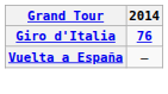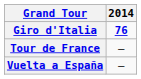 <table class="wikitable plainrowheaders">
 <tr>
 <th scope="col"><a href='#'>Grand Tour</a></th>
 <th scope="col">2014</th>
 </tr>
 <tr style="text-align:center;">
 <th scope="row"> <a href='#'>Giro d'Italia</a></th>
 <td><strong><a href='#'>76</a></strong></td>
 </tr>
 <tr style="text-align:center;">
+<th scope="row"> <a href='#'>Tour de France</a></th>
+<td>—</td>
+</tr>
+<tr style="text-align:center;">
 <th scope="row"> <a href='#'>Vuelta a España</a></th>
 <td>—</td>
 </tr>
 </table>
